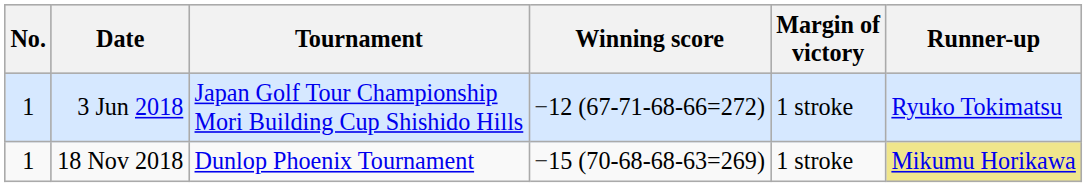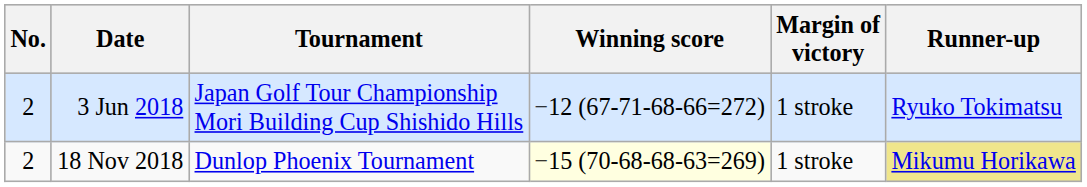 <table class="wikitable" style="font-size:95%;">
 <tr>
 <th>No.</th>
 <th>Date</th>
 <th>Tournament</th>
 <th>Winning score</th>
 <th>Margin of<br>victory</th>
 <th>Runner-up</th>
 </tr>
 <tr style="background:#D6E8FF;">
-<td align=center>1</td>
+<td align=center>2</td>
 <td align=right>3 Jun <a href='#'>2018</a></td>
 <td><a href='#'>Japan Golf Tour Championship<br>Mori Building Cup Shishido Hills</a></td>
 <td>−12 (67-71-68-66=272)</td>
 <td>1 stroke</td>
 <td> <a href='#'>Ryuko Tokimatsu</a></td>
 </tr>
 <tr>
-<td align=center>1</td>
+<td align=center>2</td>
 <td align=right>18 Nov 2018</td>
 <td><a href='#'>Dunlop Phoenix Tournament</a></td>
-<td>−15 (70-68-68-63=269)</td>
+<td style="background: lightyellow;">−15 (70-68-68-63=269)</td>
 <td>1 stroke</td>
 <td style="background: khaki;"> <a href='#'>Mikumu Horikawa</a></td>
 </tr>
 </table>
